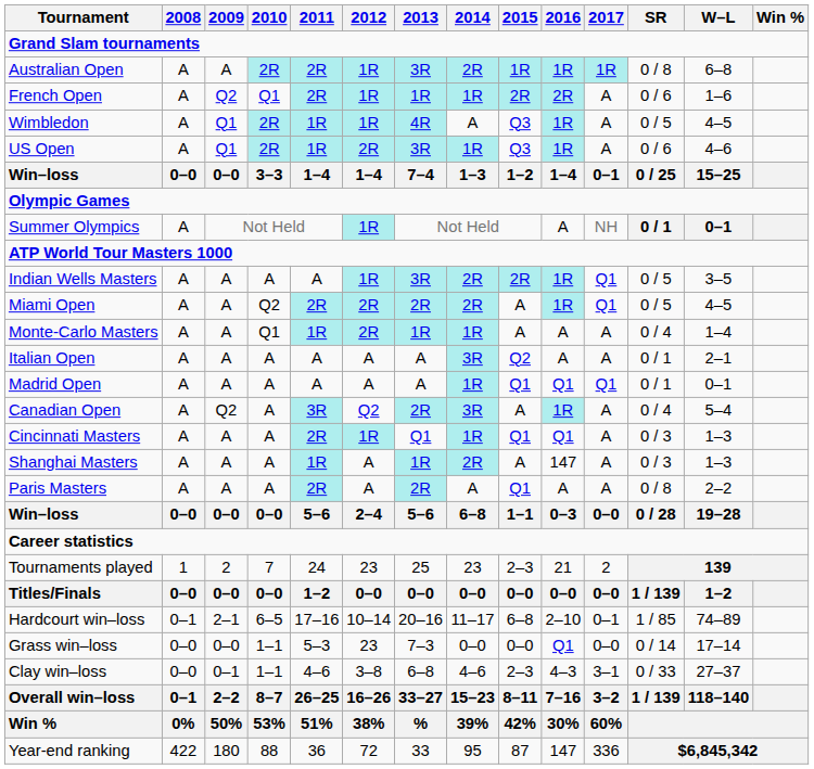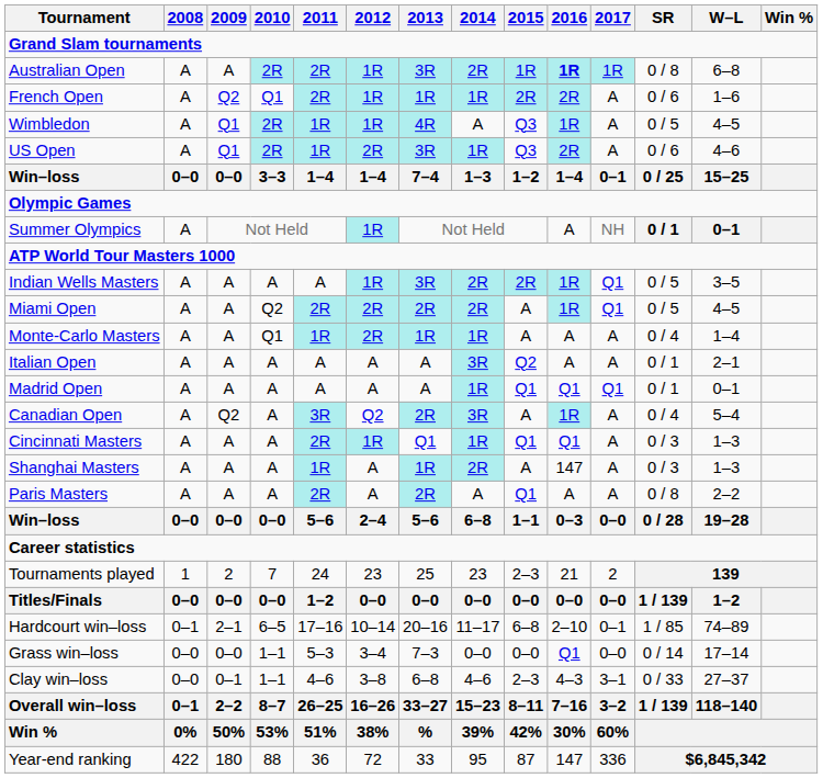 <table class=wikitable style=text-align:center;font-size:96%>
 <tr>
 <th>Tournament</th>
 <th><a href='#'>2008</a></th>
 <th><a href='#'>2009</a></th>
 <th><a href='#'>2010</a></th>
 <th><a href='#'>2011</a></th>
 <th><a href='#'>2012</a></th>
 <th><a href='#'>2013</a></th>
 <th><a href='#'>2014</a></th>
 <th><a href='#'>2015</a></th>
 <th><a href='#'>2016</a></th>
 <th><a href='#'>2017</a></th>
 <th>SR</th>
 <th>W–L</th>
 <th>Win %</th>
 </tr>
 <tr>
 <td colspan="14" align="left"><a href='#'><strong>Grand Slam tournaments</strong></a></td>
 </tr>
 <tr>
 <td align=left><a href='#'>Australian Open</a></td>
 <td>A</td>
 <td>A</td>
 <td bgcolor=afeeee><a href='#'>2R</a></td>
 <td bgcolor=afeeee><a href='#'>2R</a></td>
 <td bgcolor=afeeee><a href='#'>1R</a></td>
 <td bgcolor=afeeee><a href='#'>3R</a></td>
 <td bgcolor=afeeee><a href='#'>2R</a></td>
 <td bgcolor=afeeee><a href='#'>1R</a></td>
-<td bgcolor=afeeee><a href='#'>1R</a></td>
+<td bgcolor=afeeee><strong><a href='#'>1R</a></strong></td>
 <td bgcolor=afeeee><a href='#'>1R</a></td>
 <td>0 / 8</td>
 <td>6–8</td>
 <td></td>
 </tr>
 <tr>
 <td align=left><a href='#'>French Open</a></td>
 <td>A</td>
 <td><a href='#'>Q2</a></td>
 <td><a href='#'>Q1</a></td>
 <td bgcolor=afeeee><a href='#'>2R</a></td>
 <td bgcolor=afeeee><a href='#'>1R</a></td>
 <td bgcolor=afeeee><a href='#'>1R</a></td>
 <td bgcolor=afeeee><a href='#'>1R</a></td>
 <td bgcolor=afeeee><a href='#'>2R</a></td>
 <td bgcolor=afeeee><a href='#'>2R</a></td>
 <td>A</td>
 <td>0 / 6</td>
 <td>1–6</td>
 <td></td>
 </tr>
 <tr>
 <td align=left><a href='#'>Wimbledon</a></td>
 <td>A</td>
 <td><a href='#'>Q1</a></td>
 <td bgcolor=afeeee><a href='#'>2R</a></td>
 <td bgcolor=afeeee><a href='#'>1R</a></td>
 <td bgcolor=afeeee><a href='#'>1R</a></td>
 <td bgcolor=afeeee><a href='#'>4R</a></td>
 <td>A</td>
 <td><a href='#'>Q3</a></td>
 <td bgcolor=afeeee><a href='#'>1R</a></td>
 <td>A</td>
 <td>0 / 5</td>
 <td>4–5</td>
 <td></td>
 </tr>
 <tr>
 <td align=left><a href='#'>US Open</a></td>
 <td>A</td>
 <td><a href='#'>Q1</a></td>
 <td bgcolor=afeeee><a href='#'>2R</a></td>
 <td bgcolor=afeeee><a href='#'>1R</a></td>
 <td bgcolor=afeeee><a href='#'>2R</a></td>
 <td bgcolor=afeeee><a href='#'>3R</a></td>
 <td bgcolor=afeeee><a href='#'>1R</a></td>
 <td><a href='#'>Q3</a></td>
-<td bgcolor=afeeee><a href='#'>1R</a></td>
+<td bgcolor=afeeee><a href='#'>2R</a></td>
 <td>A</td>
 <td>0 / 6</td>
 <td>4–6</td>
 <td></td>
 </tr>
 <tr>
 <th style=text-align:left>Win–loss</th>
 <th>0–0</th>
 <th>0–0</th>
 <th>3–3</th>
 <th>1–4</th>
 <th>1–4</th>
 <th>7–4</th>
 <th>1–3</th>
 <th>1–2</th>
 <th>1–4</th>
 <th>0–1</th>
 <th>0 / 25</th>
 <th>15–25</th>
 <th></th>
 </tr>
 <tr>
 <td colspan="14" align="left"><strong><a href='#'>Olympic Games</a></strong></td>
 </tr>
 <tr>
 <td align=left><a href='#'>Summer Olympics</a></td>
 <td>A</td>
 <td colspan=3 style=color:#767676>Not Held</td>
 <td bgcolor=afeeee><a href='#'>1R</a></td>
 <td colspan=3 style=color:#767676>Not Held</td>
 <td>A</td>
 <td style=color:#767676>NH</td>
 <th>0 / 1</th>
 <th>0–1</th>
 <th></th>
 </tr>
 <tr>
 <td colspan="14" align="left"><strong><a href='#'>ATP World Tour Masters 1000</a></strong></td>
 </tr>
 <tr>
 <td align=left><a href='#'>Indian Wells Masters</a></td>
 <td>A</td>
 <td>A</td>
 <td>A</td>
 <td>A</td>
 <td bgcolor=afeeee><a href='#'>1R</a></td>
 <td bgcolor=afeeee><a href='#'>3R</a></td>
 <td bgcolor=afeeee><a href='#'>2R</a></td>
 <td bgcolor=afeeee><a href='#'>2R</a></td>
 <td bgcolor=afeeee><a href='#'>1R</a></td>
 <td><a href='#'>Q1</a></td>
 <td>0 / 5</td>
 <td>3–5</td>
 <td></td>
 </tr>
 <tr>
 <td align=left><a href='#'>Miami Open</a></td>
 <td>A</td>
 <td>A</td>
 <td>Q2</td>
 <td bgcolor=afeeee><a href='#'>2R</a></td>
 <td bgcolor=afeeee><a href='#'>2R</a></td>
 <td bgcolor=afeeee><a href='#'>2R</a></td>
 <td bgcolor=afeeee><a href='#'>2R</a></td>
 <td>A</td>
 <td bgcolor=afeeee><a href='#'>1R</a></td>
 <td><a href='#'>Q1</a></td>
 <td>0 / 5</td>
 <td>4–5</td>
 <td></td>
 </tr>
 <tr>
 <td align=left><a href='#'>Monte-Carlo Masters</a></td>
 <td>A</td>
 <td>A</td>
 <td>Q1</td>
 <td bgcolor=afeeee><a href='#'>1R</a></td>
 <td bgcolor=afeeee><a href='#'>2R</a></td>
 <td bgcolor=afeeee><a href='#'>1R</a></td>
 <td bgcolor=afeeee><a href='#'>1R</a></td>
 <td>A</td>
 <td>A</td>
 <td>A</td>
 <td>0 / 4</td>
 <td>1–4</td>
 <td></td>
 </tr>
 <tr>
 <td align=left><a href='#'>Italian Open</a></td>
 <td>A</td>
 <td>A</td>
 <td>A</td>
 <td>A</td>
 <td>A</td>
 <td>A</td>
 <td bgcolor=afeeee><a href='#'>3R</a></td>
 <td><a href='#'>Q2</a></td>
 <td>A</td>
 <td>A</td>
 <td>0 / 1</td>
 <td>2–1</td>
 <td></td>
 </tr>
 <tr>
 <td align=left><a href='#'>Madrid Open</a></td>
 <td>A</td>
 <td>A</td>
 <td>A</td>
 <td>A</td>
 <td>A</td>
 <td>A</td>
 <td bgcolor=afeeee><a href='#'>1R</a></td>
 <td><a href='#'>Q1</a></td>
 <td><a href='#'>Q1</a></td>
 <td><a href='#'>Q1</a></td>
 <td>0 / 1</td>
 <td>0–1</td>
 <td></td>
 </tr>
 <tr>
 <td align=left><a href='#'>Canadian Open</a></td>
 <td>A</td>
 <td>Q2</td>
 <td>A</td>
 <td bgcolor=afeeee><a href='#'>3R</a></td>
 <td><a href='#'>Q2</a></td>
 <td bgcolor=afeeee><a href='#'>2R</a></td>
 <td bgcolor=afeeee><a href='#'>3R</a></td>
 <td>A</td>
 <td bgcolor=afeeee><a href='#'>1R</a></td>
 <td>A</td>
 <td>0 / 4</td>
 <td>5–4</td>
 <td></td>
 </tr>
 <tr>
 <td align=left><a href='#'>Cincinnati Masters</a></td>
 <td>A</td>
 <td>A</td>
 <td>A</td>
 <td bgcolor=afeeee><a href='#'>2R</a></td>
 <td bgcolor=afeeee><a href='#'>1R</a></td>
 <td><a href='#'>Q1</a></td>
 <td bgcolor=afeeee><a href='#'>1R</a></td>
 <td><a href='#'>Q1</a></td>
 <td><a href='#'>Q1</a></td>
 <td>A</td>
 <td>0 / 3</td>
 <td>1–3</td>
 <td></td>
 </tr>
 <tr>
 <td align=left><a href='#'>Shanghai Masters</a></td>
 <td>A</td>
 <td>A</td>
 <td>A</td>
 <td bgcolor=afeeee><a href='#'>1R</a></td>
 <td>A</td>
 <td bgcolor=afeeee><a href='#'>1R</a></td>
 <td bgcolor=afeeee><a href='#'>2R</a></td>
 <td>A</td>
 <td>147</td>
 <td>A</td>
 <td>0 / 3</td>
 <td>1–3</td>
 <td></td>
 </tr>
 <tr>
 <td align=left><a href='#'>Paris Masters</a></td>
 <td>A</td>
 <td>A</td>
 <td>A</td>
 <td bgcolor=afeeee><a href='#'>2R</a></td>
 <td>A</td>
 <td bgcolor=afeeee><a href='#'>2R</a></td>
 <td>A</td>
 <td><a href='#'>Q1</a></td>
 <td>A</td>
 <td>A</td>
 <td>0 / 8</td>
 <td>2–2</td>
 <td></td>
 </tr>
 <tr>
 <th style=text-align:left>Win–loss</th>
 <th>0–0</th>
 <th>0–0</th>
 <th>0–0</th>
 <th>5–6</th>
 <th>2–4</th>
 <th>5–6</th>
 <th>6–8</th>
 <th>1–1</th>
 <th>0–3</th>
 <th>0–0</th>
 <th>0 / 28</th>
 <th>19–28</th>
 <th></th>
 </tr>
 <tr>
 <td colspan="14" align="left"><strong>Career statistics</strong></td>
 </tr>
 <tr>
 <td align=left>Tournaments played</td>
 <td>1</td>
 <td>2</td>
 <td>7</td>
 <td>24</td>
 <td>23</td>
 <td>25</td>
 <td>23</td>
 <td>2–3</td>
 <td>21</td>
 <td>2</td>
 <th colspan=3>139</th>
 </tr>
 <tr>
 <th style=text-align:left>Titles/Finals</th>
 <th>0–0</th>
 <th>0–0</th>
 <th>0–0</th>
 <th>1–2</th>
 <th>0–0</th>
 <th>0–0</th>
 <th>0–0</th>
 <th>0–0</th>
 <th>0–0</th>
 <th>0–0</th>
 <th>1 / 139</th>
 <th>1–2</th>
 <th></th>
 </tr>
 <tr>
 <td align=left>Hardcourt win–loss</td>
 <td>0–1</td>
 <td>2–1</td>
 <td>6–5</td>
 <td>17–16</td>
 <td>10–14</td>
 <td>20–16</td>
 <td>11–17</td>
 <td>6–8</td>
 <td>2–10</td>
 <td>0–1</td>
 <td>1 / 85</td>
 <td>74–89</td>
 <td></td>
 </tr>
 <tr>
 <td align=left>Grass win–loss</td>
 <td>0–0</td>
 <td>0–0</td>
 <td>1–1</td>
 <td>5–3</td>
-<td>23</td>
+<td>3–4</td>
 <td>7–3</td>
 <td>0–0</td>
 <td>0–0</td>
 <td><a href='#'>Q1</a></td>
 <td>0–0</td>
 <td>0 / 14</td>
 <td>17–14</td>
 <td></td>
 </tr>
 <tr>
 <td align=left>Clay win–loss</td>
 <td>0–0</td>
 <td>0–1</td>
 <td>1–1</td>
 <td>4–6</td>
 <td>3–8</td>
 <td>6–8</td>
 <td>4–6</td>
 <td>2–3</td>
 <td>4–3</td>
 <td>3–1</td>
 <td>0 / 33</td>
 <td>27–37</td>
 <td></td>
 </tr>
 <tr>
 <th style=text-align:left>Overall win–loss</th>
 <th>0–1</th>
 <th>2–2</th>
 <th>8–7</th>
 <th>26–25</th>
 <th>16–26</th>
 <th>33–27</th>
 <th>15–23</th>
 <th>8–11</th>
 <th>7–16</th>
 <th>3–2</th>
 <th>1 / 139</th>
 <th>118–140</th>
 <th></th>
 </tr>
 <tr>
 <th style=text-align:left>Win %</th>
 <th>0%</th>
 <th>50%</th>
 <th>53%</th>
 <th>51%</th>
 <th>38%</th>
 <th>%</th>
 <th>39%</th>
 <th>42%</th>
 <th>30%</th>
 <th>60%</th>
 <th colspan=3></th>
 </tr>
 <tr>
 <td align=left>Year-end ranking</td>
 <td>422</td>
 <td>180</td>
 <td>88</td>
 <td>36</td>
 <td>72</td>
 <td>33</td>
 <td>95</td>
 <td>87</td>
 <td>147</td>
 <td>336</td>
 <th colspan=3>$6,845,342</th>
 </tr>
 </table>
